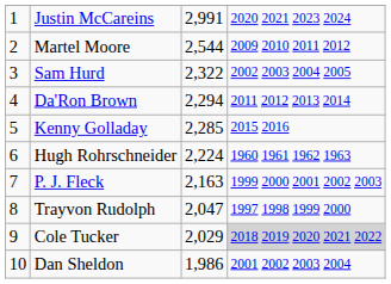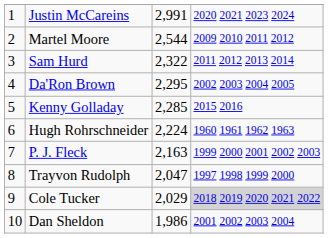 <table class="wikitable">
 <tr>
 </tr>
 <tr>
 <td>1</td>
 <td><a href='#'>Justin McCareins</a></td>
 <td>2,991</td>
 <td style="font-size:80%;"><a href='#'>2020</a> <a href='#'>2021</a> <a href='#'>2023</a> <a href='#'>2024</a></td>
 </tr>
 <tr>
 <td>2</td>
 <td>Martel Moore</td>
 <td>2,544</td>
 <td style="font-size:80%;"><a href='#'>2009</a> <a href='#'>2010</a> <a href='#'>2011</a> <a href='#'>2012</a></td>
 </tr>
 <tr>
 <td>3</td>
 <td><a href='#'>Sam Hurd</a></td>
 <td>2,322</td>
-<td style="font-size:80%;"><a href='#'>2002</a> <a href='#'>2003</a> <a href='#'>2004</a> <a href='#'>2005</a></td>
+<td style="font-size:80%;"><a href='#'>2011</a> <a href='#'>2012</a> <a href='#'>2013</a> <a href='#'>2014</a></td>
 </tr>
 <tr>
 <td>4</td>
 <td><a href='#'>Da'Ron Brown</a></td>
-<td>2,294</td>
-<td style="font-size:80%;"><a href='#'>2011</a> <a href='#'>2012</a> <a href='#'>2013</a> <a href='#'>2014</a></td>
+<td>2,295</td>
+<td style="font-size:80%;"><a href='#'>2002</a> <a href='#'>2003</a> <a href='#'>2004</a> <a href='#'>2005</a></td>
 </tr>
 <tr>
 <td>5</td>
 <td><a href='#'>Kenny Golladay</a></td>
 <td>2,285</td>
 <td style="font-size:80%;"><a href='#'>2015</a> <a href='#'>2016</a></td>
 </tr>
 <tr>
 <td>6</td>
 <td>Hugh Rohrschneider</td>
 <td>2,224</td>
 <td style="font-size:80%;"><a href='#'>1960</a> <a href='#'>1961</a> <a href='#'>1962</a> <a href='#'>1963</a></td>
 </tr>
 <tr>
 <td>7</td>
 <td><a href='#'>P. J. Fleck</a></td>
 <td>2,163</td>
 <td style="font-size:80%;"><a href='#'>1999</a> <a href='#'>2000</a> <a href='#'>2001</a> <a href='#'>2002</a> <a href='#'>2003</a></td>
 </tr>
 <tr>
 <td>8</td>
 <td>Trayvon Rudolph</td>
 <td>2,047</td>
 <td style="font-size:80%;"><a href='#'>1997</a> <a href='#'>1998</a> <a href='#'>1999</a> <a href='#'>2000</a></td>
 </tr>
 <tr>
 <td>9</td>
 <td>Cole Tucker</td>
 <td>2,029</td>
 <td style="background: lightgrey; font-size:80%;"><a href='#'>2018</a> <a href='#'>2019</a> <a href='#'>2020</a> <a href='#'>2021</a> <a href='#'>2022</a></td>
 </tr>
 <tr>
 <td>10</td>
 <td>Dan Sheldon</td>
 <td>1,986</td>
 <td style="font-size:80%;"><a href='#'>2001</a> <a href='#'>2002</a> <a href='#'>2003</a> <a href='#'>2004</a></td>
 </tr>
 </table>
